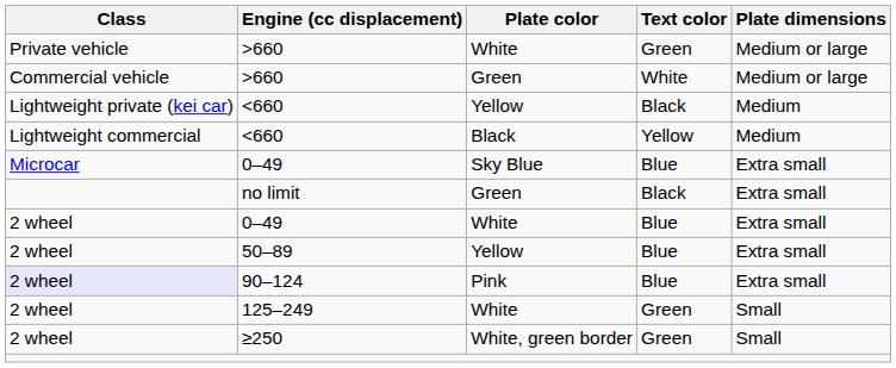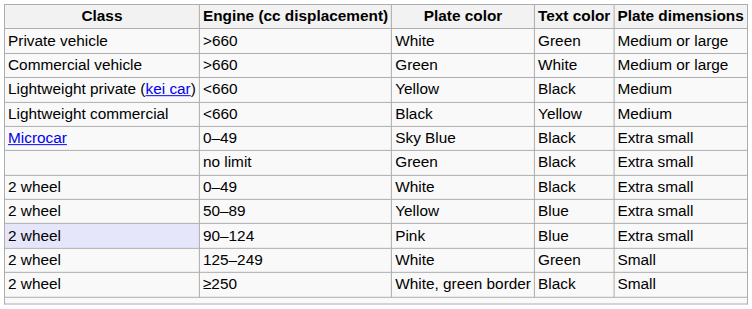 <table class="wikitable">
 <tr>
 <th>Class</th>
 <th>Engine (cc displacement)</th>
 <th>Plate color</th>
 <th>Text color</th>
 <th>Plate dimensions</th>
 </tr>
 <tr>
 <td>Private vehicle</td>
 <td>>660</td>
 <td>White</td>
 <td>Green</td>
 <td>Medium or large</td>
 </tr>
 <tr>
 <td>Commercial vehicle</td>
 <td>>660</td>
 <td>Green</td>
 <td>White</td>
 <td>Medium or large</td>
 </tr>
 <tr>
 <td>Lightweight private (<a href='#'>kei car</a>)</td>
 <td><660</td>
 <td>Yellow</td>
 <td>Black</td>
 <td>Medium</td>
 </tr>
 <tr>
 <td>Lightweight commercial</td>
 <td><660</td>
 <td>Black</td>
 <td>Yellow</td>
 <td>Medium</td>
 </tr>
 <tr>
 <td><a href='#'>Microcar</a></td>
 <td>0–49</td>
 <td>Sky Blue</td>
-<td>Blue</td>
+<td>Black</td>
 <td>Extra small</td>
 </tr>
 <tr>
 <td></td>
 <td>no limit</td>
 <td>Green</td>
 <td>Black</td>
 <td>Extra small</td>
 </tr>
 <tr>
 <td>2 wheel</td>
 <td>0–49</td>
 <td>White</td>
-<td>Blue</td>
+<td>Black</td>
 <td>Extra small</td>
 </tr>
 <tr>
 <td>2 wheel</td>
 <td>50–89</td>
 <td>Yellow</td>
 <td>Blue</td>
 <td>Extra small</td>
 </tr>
 <tr>
 <td style="background: lavender;">2 wheel</td>
 <td>90–124</td>
 <td>Pink</td>
 <td>Blue</td>
 <td>Extra small</td>
 </tr>
 <tr>
 <td>2 wheel</td>
 <td>125–249</td>
 <td>White</td>
 <td>Green</td>
 <td>Small</td>
 </tr>
 <tr>
 <td>2 wheel</td>
 <td>≥250</td>
 <td>White, green border</td>
-<td>Green</td>
+<td>Black</td>
 <td>Small</td>
 </tr>
 <tr>
 <td colspan="5"></td>
 </tr>
 </table>
